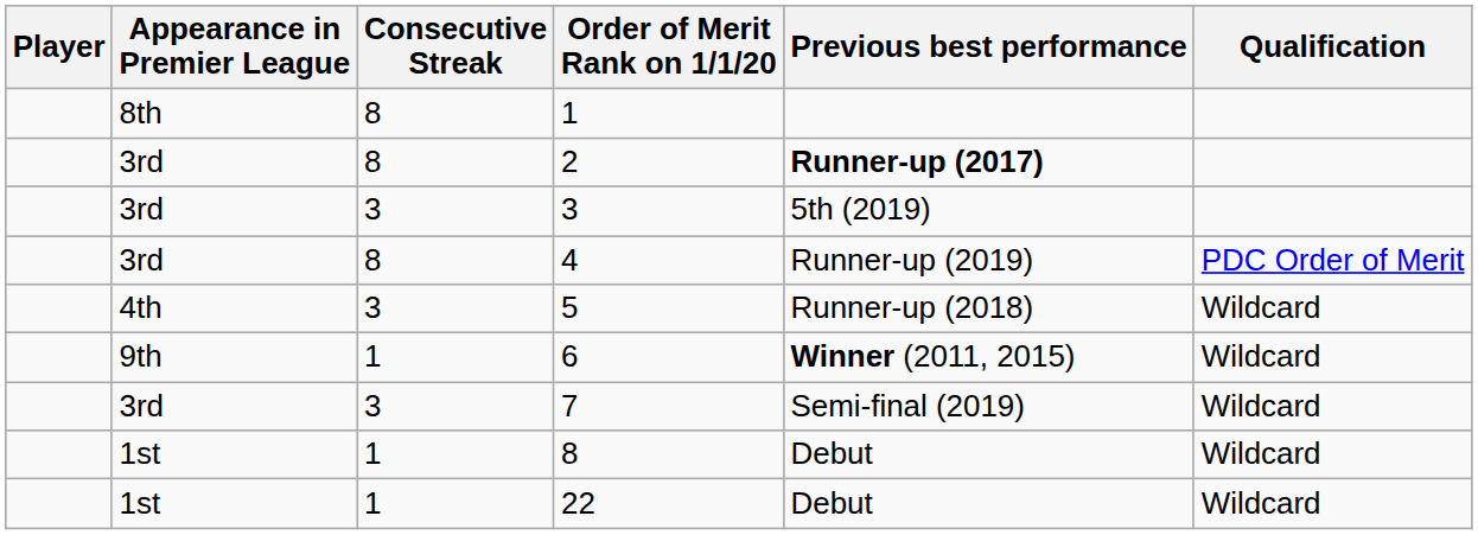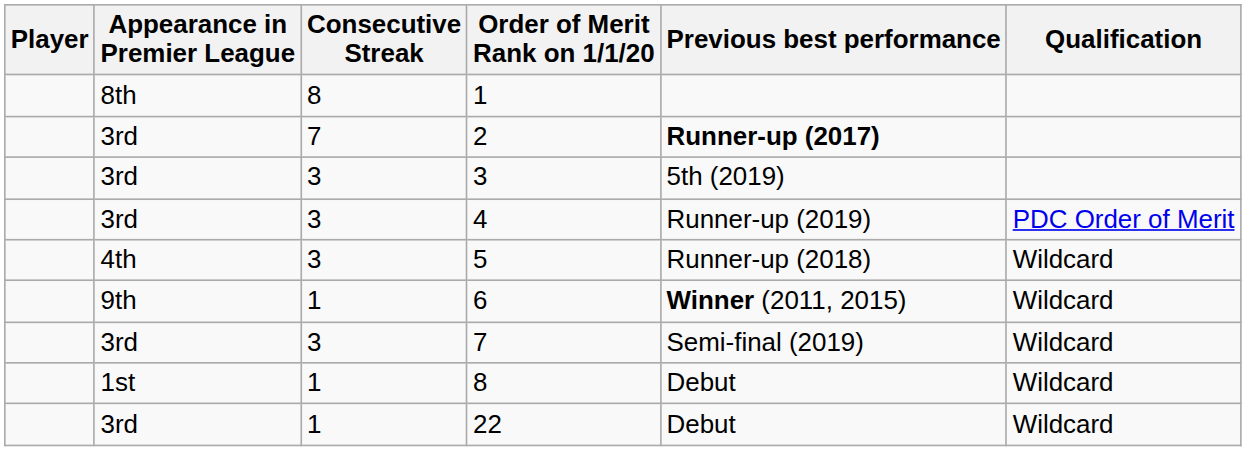 <table class="wikitable sortable" style="text-align: left;">
 <tr>
 <th>Player</th>
 <th data-sort-type="number">Appearance in<br>Premier League</th>
 <th>Consecutive<br>Streak</th>
 <th>Order of Merit<br>Rank on 1/1/20</th>
 <th data-sort-type="number">Previous best performance</th>
 <th>Qualification</th>
 </tr>
 <tr>
 <td></td>
 <td>8th</td>
 <td>8</td>
 <td>1</td>
 <td></td>
 <td></td>
 </tr>
 <tr>
 <td></td>
 <td>3rd</td>
-<td>8</td>
+<td>7</td>
 <td>2</td>
 <td><strong>Runner-up (2017)</strong></td>
 <td></td>
 </tr>
 <tr>
 <td></td>
 <td>3rd</td>
 <td>3</td>
 <td>3</td>
 <td>5th (2019)</td>
 <td></td>
 </tr>
 <tr>
 <td></td>
 <td>3rd</td>
-<td>8</td>
+<td>3</td>
 <td>4</td>
 <td>Runner-up (2019)</td>
 <td><a href='#'>PDC Order of Merit</a></td>
 </tr>
 <tr>
 <td></td>
 <td>4th</td>
 <td>3</td>
 <td>5</td>
 <td>Runner-up (2018)</td>
 <td>Wildcard</td>
 </tr>
 <tr>
 <td></td>
 <td>9th</td>
 <td>1</td>
 <td>6</td>
 <td><strong>Winner</strong> (2011, 2015)</td>
 <td>Wildcard</td>
 </tr>
 <tr>
 <td></td>
 <td>3rd</td>
 <td>3</td>
 <td>7</td>
 <td>Semi-final (2019)</td>
 <td>Wildcard</td>
 </tr>
 <tr>
 <td></td>
 <td>1st</td>
 <td>1</td>
 <td>8</td>
 <td>Debut</td>
 <td>Wildcard</td>
 </tr>
 <tr>
 <td></td>
-<td>1st</td>
+<td>3rd</td>
 <td>1</td>
 <td>22</td>
 <td>Debut</td>
 <td>Wildcard</td>
 </tr>
 </table>
